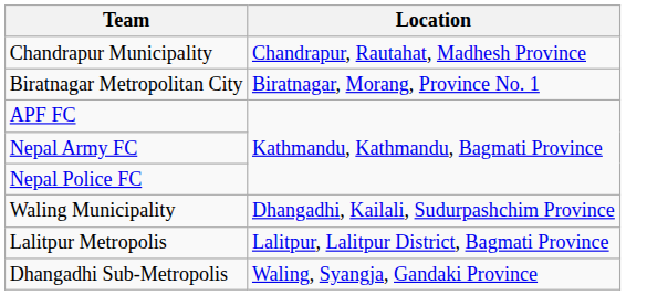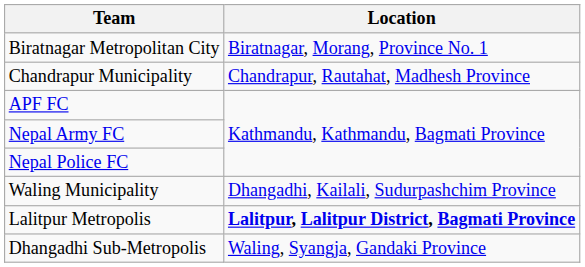 <table class="wikitable sortable">
 <tr>
 <th>Team</th>
 <th>Location</th>
 </tr>
 <tr>
+<td>Biratnagar Metropolitan City</td>
+<td><a href='#'>Biratnagar</a>, <a href='#'>Morang</a>, <a href='#'>Province No. 1</a></td>
+</tr>
+<tr>
 <td>Chandrapur Municipality</td>
 <td><a href='#'>Chandrapur</a>, <a href='#'>Rautahat</a>, <a href='#'>Madhesh Province</a></td>
-</tr>
-<tr>
-<td>Biratnagar Metropolitan City</td>
-<td><a href='#'>Biratnagar</a>, <a href='#'>Morang</a>, <a href='#'>Province No. 1</a></td>
 </tr>
 <tr>
 <td><a href='#'>APF FC</a></td>
 <td rowspan="3"><a href='#'>Kathmandu</a>, <a href='#'>Kathmandu</a>, <a href='#'>Bagmati Province</a></td>
 </tr>
 <tr>
 <td><a href='#'>Nepal Army FC</a></td>
 </tr>
 <tr>
 <td><a href='#'>Nepal Police FC</a></td>
 </tr>
 <tr>
 <td>Waling Municipality</td>
 <td><a href='#'>Dhangadhi</a>, <a href='#'>Kailali</a>, <a href='#'>Sudurpashchim Province</a></td>
 </tr>
 <tr>
 <td>Lalitpur Metropolis</td>
-<td><a href='#'>Lalitpur</a>, <a href='#'>Lalitpur District</a>, <a href='#'>Bagmati Province</a></td>
+<td><strong><a href='#'>Lalitpur</a>, <a href='#'>Lalitpur District</a>, <a href='#'>Bagmati Province</a></strong></td>
 </tr>
 <tr>
 <td>Dhangadhi Sub-Metropolis</td>
 <td><a href='#'>Waling</a>, <a href='#'>Syangja</a>, <a href='#'>Gandaki Province</a></td>
 </tr>
 </table>
